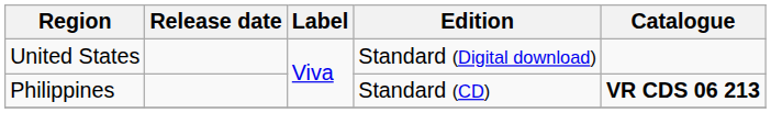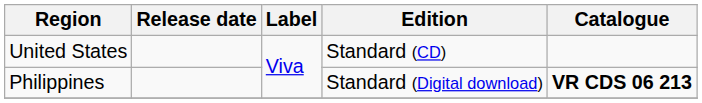 <table class="wikitable">
 <tr>
 <th>Region</th>
 <th>Release date</th>
 <th>Label</th>
 <th>Edition</th>
 <th>Catalogue</th>
 </tr>
 <tr>
 <td>United States</td>
 <td></td>
 <td rowspan="2"><a href='#'>Viva</a></td>
-<td>Standard <small>(<a href='#'>Digital download</a>)</small></td>
+<td>Standard <small>(<a href='#'>CD</a>)</small></td>
 <td></td>
 </tr>
 <tr>
 <td>Philippines</td>
 <td></td>
-<td>Standard <small>(<a href='#'>CD</a>)</small></td>
+<td>Standard <small>(<a href='#'>Digital download</a>)</small></td>
 <td><strong>VR CDS 06 213</strong></td>
 </tr>
 <tr>
 </tr>
 </table>
